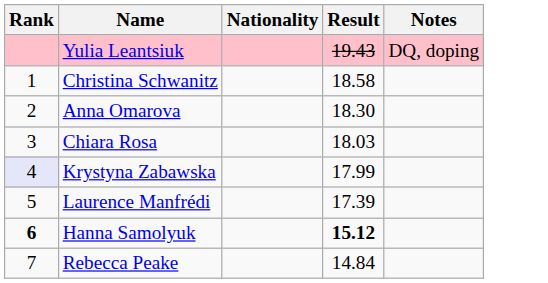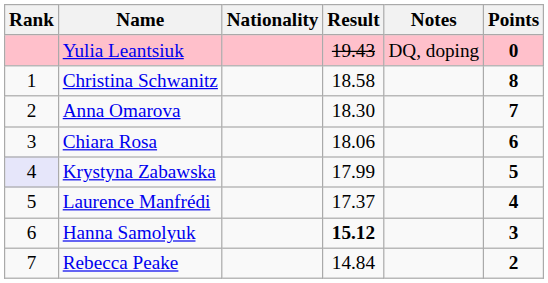 <table class="wikitable sortable" style="text-align:center">
 <tr>
 <th>Rank</th>
 <th>Name</th>
 <th>Nationality</th>
 <th>Result</th>
 <th>Notes</th>
+<th>Points</th>
 </tr>
 <tr bgcolor=pink>
 <td></td>
 <td align=left><a href='#'>Yulia Leantsiuk</a></td>
 <td align=left></td>
 <td><s>19.43</s></td>
 <td>DQ, doping</td>
+<td><strong>0</strong></td>
 </tr>
 <tr>
 <td>1</td>
 <td align=left><a href='#'>Christina Schwanitz</a></td>
 <td align=left></td>
 <td>18.58</td>
 <td></td>
+<td><strong>8</strong></td>
 </tr>
 <tr>
 <td>2</td>
 <td align=left><a href='#'>Anna Omarova</a></td>
 <td align=left></td>
 <td>18.30</td>
 <td></td>
+<td><strong>7</strong></td>
 </tr>
 <tr>
 <td>3</td>
 <td align=left><a href='#'>Chiara Rosa</a></td>
 <td align=left></td>
-<td>18.03</td>
+<td>18.06</td>
 <td></td>
+<td><strong>6</strong></td>
 </tr>
 <tr>
 <td style="background: lavender;">4</td>
 <td align=left><a href='#'>Krystyna Zabawska</a></td>
 <td align=left></td>
 <td>17.99</td>
 <td></td>
+<td><strong>5</strong></td>
 </tr>
 <tr>
 <td>5</td>
 <td align=left><a href='#'>Laurence Manfrédi</a></td>
 <td align=left></td>
-<td>17.39</td>
+<td>17.37</td>
 <td></td>
+<td><strong>4</strong></td>
 </tr>
 <tr>
-<td><strong>6</strong></td>
+<td>6</td>
 <td align=left><a href='#'>Hanna Samolyuk</a></td>
 <td align=left></td>
 <td><strong>15.12</strong></td>
 <td></td>
+<td><strong>3</strong></td>
 </tr>
 <tr>
 <td>7</td>
 <td align=left><a href='#'>Rebecca Peake</a></td>
 <td align=left></td>
 <td>14.84</td>
 <td></td>
+<td><strong>2</strong></td>
 </tr>
 </table>
